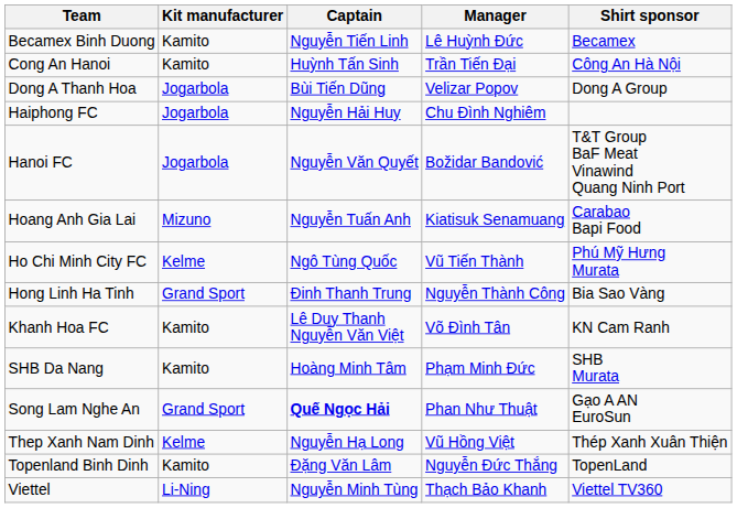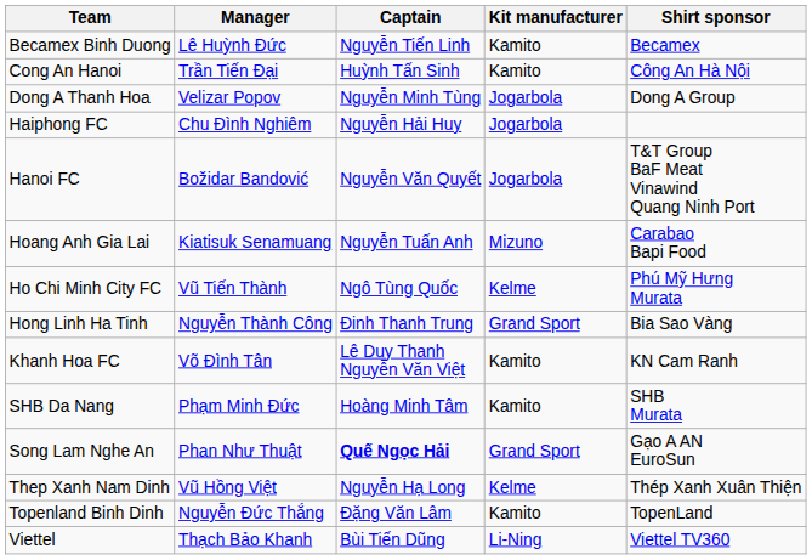 <table class="wikitable sortable" style="text-align:left;">
 <tr>
 <th>Team</th>
+<th>Manager</th>
+<th>Captain</th>
 <th>Kit manufacturer</th>
-<th>Captain</th>
-<th>Manager</th>
 <th>Shirt sponsor</th>
 </tr>
 <tr>
 <td>Becamex Binh Duong</td>
+<td> <a href='#'>Lê Huỳnh Đức</a></td>
+<td> <a href='#'>Nguyễn Tiến Linh</a></td>
 <td> Kamito</td>
-<td> <a href='#'>Nguyễn Tiến Linh</a></td>
-<td> <a href='#'>Lê Huỳnh Đức</a></td>
 <td> <a href='#'>Becamex</a></td>
 </tr>
 <tr>
 <td>Cong An Hanoi</td>
+<td> <a href='#'>Trần Tiến Đại</a></td>
+<td> <a href='#'>Huỳnh Tấn Sinh</a></td>
 <td> Kamito</td>
-<td> <a href='#'>Huỳnh Tấn Sinh</a></td>
-<td> <a href='#'>Trần Tiến Đại</a></td>
 <td> <a href='#'>Công An Hà Nội</a></td>
 </tr>
 <tr>
 <td>Dong A Thanh Hoa</td>
+<td> <a href='#'>Velizar Popov</a></td>
+<td> <a href='#'>Nguyễn Minh Tùng</a></td>
 <td> <a href='#'>Jogarbola</a></td>
-<td> <a href='#'>Bùi Tiến Dũng</a></td>
-<td> <a href='#'>Velizar Popov</a></td>
 <td> Dong A Group</td>
 </tr>
 <tr>
 <td>Haiphong FC</td>
+<td> <a href='#'>Chu Đình Nghiêm</a></td>
+<td> <a href='#'>Nguyễn Hải Huy</a></td>
 <td> <a href='#'>Jogarbola</a></td>
-<td> <a href='#'>Nguyễn Hải Huy</a></td>
-<td> <a href='#'>Chu Đình Nghiêm</a></td>
 <td></td>
 </tr>
 <tr>
 <td>Hanoi FC</td>
+<td> <a href='#'>Božidar Bandović</a></td>
+<td> <a href='#'>Nguyễn Văn Quyết</a></td>
 <td> <a href='#'>Jogarbola</a></td>
-<td> <a href='#'>Nguyễn Văn Quyết</a></td>
-<td> <a href='#'>Božidar Bandović</a></td>
 <td> T&T Group<br> BaF Meat<br> Vinawind<br> Quang Ninh Port</td>
 </tr>
 <tr>
 <td>Hoang Anh Gia Lai</td>
+<td> <a href='#'>Kiatisuk Senamuang</a></td>
+<td> <a href='#'>Nguyễn Tuấn Anh</a></td>
 <td> <a href='#'>Mizuno</a></td>
-<td> <a href='#'>Nguyễn Tuấn Anh</a></td>
-<td> <a href='#'>Kiatisuk Senamuang</a></td>
 <td> <a href='#'>Carabao</a><br> Bapi Food</td>
 </tr>
 <tr>
 <td>Ho Chi Minh City FC</td>
+<td> <a href='#'>Vũ Tiến Thành</a></td>
+<td> <a href='#'>Ngô Tùng Quốc</a></td>
 <td> <a href='#'>Kelme</a></td>
-<td> <a href='#'>Ngô Tùng Quốc</a></td>
-<td> <a href='#'>Vũ Tiến Thành</a></td>
 <td> <a href='#'>Phú Mỹ Hưng</a><br> <a href='#'>Murata</a></td>
 </tr>
 <tr>
 <td>Hong Linh Ha Tinh</td>
+<td> <a href='#'>Nguyễn Thành Công</a></td>
+<td> <a href='#'>Đinh Thanh Trung</a></td>
 <td> <a href='#'>Grand Sport</a></td>
-<td> <a href='#'>Đinh Thanh Trung</a></td>
-<td> <a href='#'>Nguyễn Thành Công</a></td>
 <td> Bia Sao Vàng</td>
 </tr>
 <tr>
 <td>Khanh Hoa FC</td>
+<td> <a href='#'>Võ Đình Tân</a></td>
+<td> <a href='#'>Lê Duy Thanh</a><br> <a href='#'>Nguyễn Văn Việt</a></td>
 <td> Kamito</td>
-<td> <a href='#'>Lê Duy Thanh</a><br> <a href='#'>Nguyễn Văn Việt</a></td>
-<td> <a href='#'>Võ Đình Tân</a></td>
 <td> KN Cam Ranh</td>
 </tr>
 <tr>
 <td>SHB Da Nang</td>
+<td> <a href='#'>Phạm Minh Đức</a></td>
+<td> <a href='#'>Hoàng Minh Tâm</a></td>
 <td> Kamito</td>
-<td> <a href='#'>Hoàng Minh Tâm</a></td>
-<td> <a href='#'>Phạm Minh Đức</a></td>
 <td> SHB<br> <a href='#'>Murata</a></td>
 </tr>
 <tr>
 <td>Song Lam Nghe An</td>
+<td> <a href='#'>Phan Như Thuật</a></td>
+<td><strong> <a href='#'>Quế Ngọc Hải</a></strong></td>
 <td> <a href='#'>Grand Sport</a></td>
-<td><strong> <a href='#'>Quế Ngọc Hải</a></strong></td>
-<td> <a href='#'>Phan Như Thuật</a></td>
 <td> Gạo A AN<br> EuroSun</td>
 </tr>
 <tr>
 <td>Thep Xanh Nam Dinh</td>
+<td> <a href='#'>Vũ Hồng Việt</a></td>
+<td> <a href='#'>Nguyễn Hạ Long</a></td>
 <td> <a href='#'>Kelme</a></td>
-<td> <a href='#'>Nguyễn Hạ Long</a></td>
-<td> <a href='#'>Vũ Hồng Việt</a></td>
 <td> Thép Xanh Xuân Thiện</td>
 </tr>
 <tr>
 <td>Topenland Binh Dinh</td>
+<td> <a href='#'>Nguyễn Đức Thắng</a></td>
+<td> <a href='#'>Đặng Văn Lâm</a></td>
 <td> Kamito</td>
-<td> <a href='#'>Đặng Văn Lâm</a></td>
-<td> <a href='#'>Nguyễn Đức Thắng</a></td>
 <td> TopenLand</td>
 </tr>
 <tr>
 <td>Viettel</td>
+<td> <a href='#'>Thạch Bảo Khanh</a></td>
+<td> <a href='#'>Bùi Tiến Dũng</a></td>
 <td> <a href='#'>Li-Ning</a></td>
-<td> <a href='#'>Nguyễn Minh Tùng</a></td>
-<td> <a href='#'>Thạch Bảo Khanh</a></td>
 <td> <a href='#'>Viettel TV360</a></td>
 </tr>
 </table>
